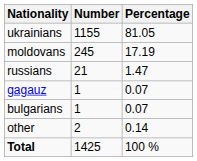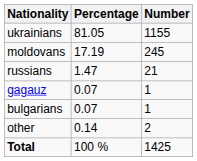 <table class="wikitable">
 <tr>
 <th>Nationality</th>
+<th>Percentage</th>
 <th>Number</th>
-<th>Percentage</th>
 </tr>
 <tr>
 <td>ukrainians</td>
+<td>81.05</td>
 <td>1155</td>
-<td>81.05</td>
 </tr>
 <tr>
 <td>moldovans</td>
+<td>17.19</td>
 <td>245</td>
-<td>17.19</td>
 </tr>
 <tr>
 <td>russians</td>
+<td>1.47</td>
 <td>21</td>
-<td>1.47</td>
 </tr>
 <tr>
 <td><a href='#'>gagauz</a></td>
+<td>0.07</td>
 <td>1</td>
-<td>0.07</td>
 </tr>
 <tr>
 <td>bulgarians</td>
+<td>0.07</td>
 <td>1</td>
-<td>0.07</td>
 </tr>
 <tr>
 <td>other</td>
+<td>0.14</td>
 <td>2</td>
-<td>0.14</td>
 </tr>
 <tr>
 <td><strong>Total</strong></td>
+<td>100 %</td>
 <td>1425</td>
-<td>100 %</td>
 </tr>
 </table>
